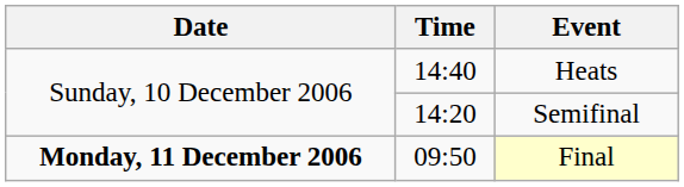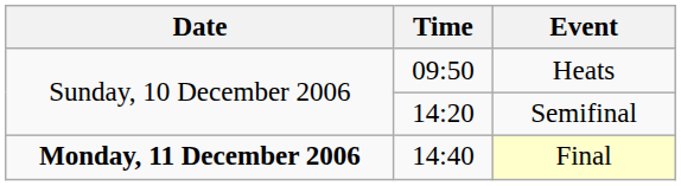 <table class = "wikitable" style="text-align:center;">
 <tr>
 <th width=220>Date</th>
 <th width=50>Time</th>
 <th width=100>Event</th>
 </tr>
 <tr>
 <td rowspan=2>Sunday, 10 December 2006</td>
-<td>14:40</td>
+<td>09:50</td>
 <td>Heats</td>
 </tr>
 <tr>
 <td>14:20</td>
 <td>Semifinal</td>
 </tr>
 <tr>
 <td><strong>Monday, 11 December 2006</strong></td>
-<td>09:50</td>
+<td>14:40</td>
 <td bgcolor=ffffcc>Final</td>
 </tr>
 </table>
